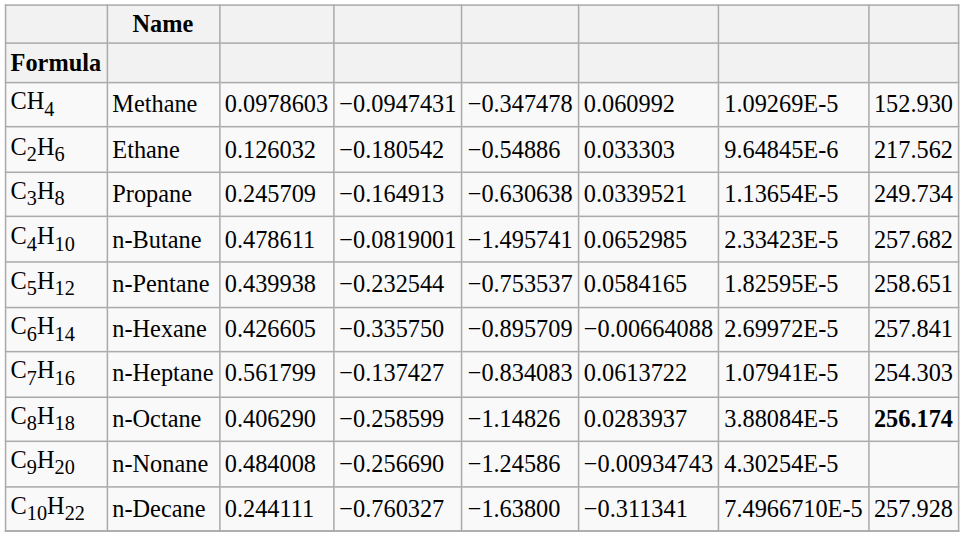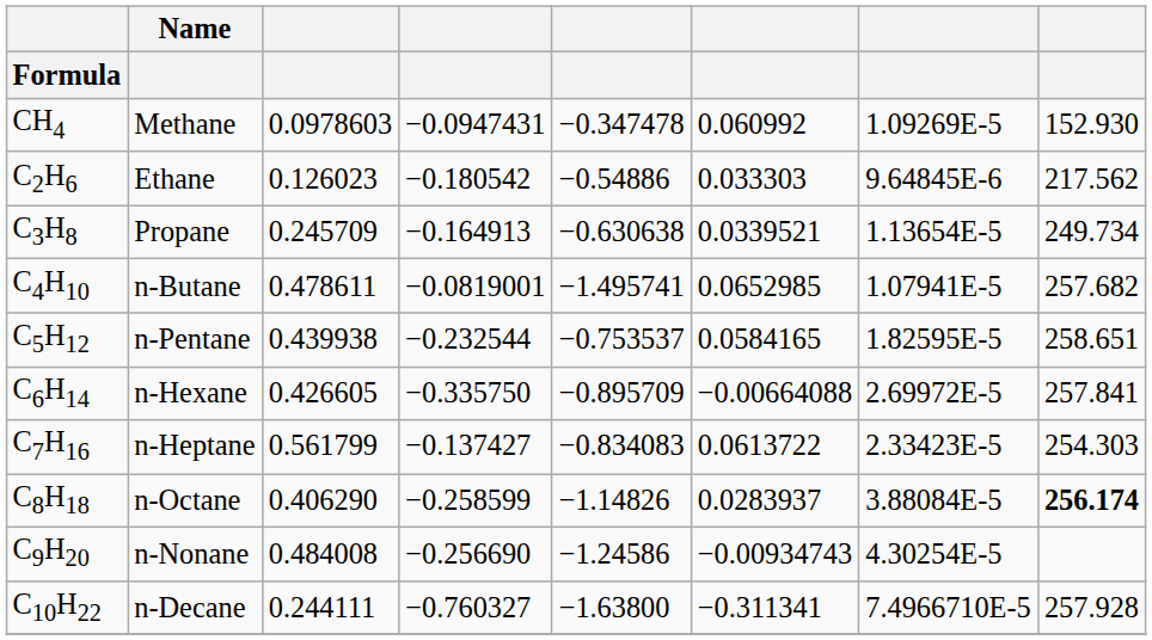 <table class="wikitable collapsible collapsed" align="right">
 <tr>
 <th></th>
 <th>Name</th>
 <th></th>
 <th></th>
 <th></th>
 <th></th>
 <th></th>
 <th></th>
 </tr>
 <tr>
 <th>Formula</th>
 <th></th>
 <th></th>
 <th></th>
 <th></th>
 <th></th>
 <th></th>
 <th></th>
 </tr>
 <tr>
 <td>CH<sub>4</sub></td>
 <td>Methane</td>
 <td>0.0978603</td>
 <td>−0.0947431</td>
 <td>−0.347478</td>
 <td>0.060992</td>
 <td>1.09269E-5</td>
 <td>152.930</td>
 </tr>
 <tr>
 <td>C<sub>2</sub>H<sub>6</sub></td>
 <td>Ethane</td>
-<td>0.126032</td>
+<td>0.126023</td>
 <td>−0.180542</td>
 <td>−0.54886</td>
 <td>0.033303</td>
 <td>9.64845E-6</td>
 <td>217.562</td>
 </tr>
 <tr>
 <td>C<sub>3</sub>H<sub>8</sub></td>
 <td>Propane</td>
 <td>0.245709</td>
 <td>−0.164913</td>
 <td>−0.630638</td>
 <td>0.0339521</td>
 <td>1.13654E-5</td>
 <td>249.734</td>
 </tr>
 <tr>
 <td>C<sub>4</sub>H<sub>10</sub></td>
 <td>n-Butane</td>
 <td>0.478611</td>
 <td>−0.0819001</td>
 <td>−1.495741</td>
 <td>0.0652985</td>
-<td>2.33423E-5</td>
+<td>1.07941E-5</td>
 <td>257.682</td>
 </tr>
 <tr>
 <td>C<sub>5</sub>H<sub>12</sub></td>
 <td>n-Pentane</td>
 <td>0.439938</td>
 <td>−0.232544</td>
 <td>−0.753537</td>
 <td>0.0584165</td>
 <td>1.82595E-5</td>
 <td>258.651</td>
 </tr>
 <tr>
 <td>C<sub>6</sub>H<sub>14</sub></td>
 <td>n-Hexane</td>
 <td>0.426605</td>
 <td>−0.335750</td>
 <td>−0.895709</td>
 <td>−0.00664088</td>
 <td>2.69972E-5</td>
 <td>257.841</td>
 </tr>
 <tr>
 <td>C<sub>7</sub>H<sub>16</sub></td>
 <td>n-Heptane</td>
 <td>0.561799</td>
 <td>−0.137427</td>
 <td>−0.834083</td>
 <td>0.0613722</td>
-<td>1.07941E-5</td>
+<td>2.33423E-5</td>
 <td>254.303</td>
 </tr>
 <tr>
 <td>C<sub>8</sub>H<sub>18</sub></td>
 <td>n-Octane</td>
 <td>0.406290</td>
 <td>−0.258599</td>
 <td>−1.14826</td>
 <td>0.0283937</td>
 <td>3.88084E-5</td>
 <td><strong>256.174</strong></td>
 </tr>
 <tr>
 <td>C<sub>9</sub>H<sub>20</sub></td>
 <td>n-Nonane</td>
 <td>0.484008</td>
 <td>−0.256690</td>
 <td>−1.24586</td>
 <td>−0.00934743</td>
 <td>4.30254E-5</td>
 <td></td>
 </tr>
 <tr>
 <td>C<sub>10</sub>H<sub>22</sub></td>
 <td>n-Decane</td>
 <td>0.244111</td>
 <td>−0.760327</td>
 <td>−1.63800</td>
 <td>−0.311341</td>
 <td>7.4966710E-5</td>
 <td>257.928</td>
 </tr>
 <tr>
 </tr>
 </table>
